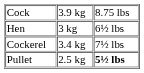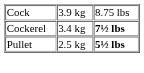 <table width="200" cellspacing="1" cellpadding="1" border="1">
 <tr>
 <td>Cock</td>
 <td>3.9 kg</td>
 <td>8.75 lbs</td>
 </tr>
 <tr>
-<td>Hen</td>
-<td>3 kg</td>
-<td>6½ lbs</td>
-</tr>
-<tr>
 <td>Cockerel</td>
 <td>3.4 kg</td>
-<td>7½ lbs</td>
+<td><strong>7½ lbs</strong></td>
 </tr>
 <tr>
 <td>Pullet</td>
 <td>2.5 kg</td>
 <td><strong>5½ lbs</strong></td>
 </tr>
 </table>
